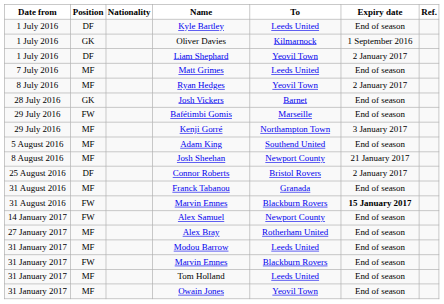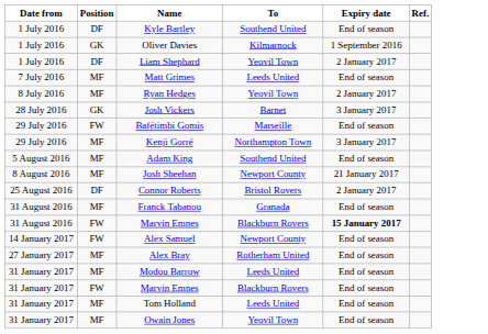 <table class="wikitable"  style="text-align:center; font-size:90%; ">
 <tr>
 <th style="background:white; color:black; width:100px;">Date from</th>
 <th style="background:white; color:black; width:50px;">Position</th>
-<th style="background:white; color:black; width:50px;">Nationality</th>
 <th style="background:white; color:black; width:150px;">Name</th>
 <th style="background:white; color:black; width:140px;">To</th>
 <th style="background:white; color:black; width:120px;">Expiry date</th>
 <th style="background:white; color:black;">Ref.</th>
 </tr>
 <tr>
 <td>1 July 2016</td>
 <td>DF</td>
-<td></td>
 <td><a href='#'>Kyle Bartley</a></td>
-<td><a href='#'>Leeds United</a></td>
+<td><a href='#'>Southend United</a></td>
 <td>End of season</td>
 <td></td>
 </tr>
 <tr>
 <td>1 July 2016</td>
 <td>GK</td>
-<td></td>
 <td>Oliver Davies</td>
 <td><a href='#'>Kilmarnock</a></td>
 <td>1 September 2016 </td>
 <td></td>
 </tr>
 <tr>
 <td>1 July 2016</td>
 <td>DF</td>
-<td></td>
 <td><a href='#'>Liam Shephard</a></td>
 <td><a href='#'>Yeovil Town</a></td>
 <td>2 January 2017</td>
 <td></td>
 </tr>
 <tr>
 <td>7 July 2016</td>
 <td>MF</td>
-<td></td>
 <td><a href='#'>Matt Grimes</a></td>
 <td><a href='#'>Leeds United</a></td>
 <td>End of season</td>
 <td></td>
 </tr>
 <tr>
 <td>8 July 2016</td>
 <td>MF</td>
-<td></td>
 <td><a href='#'>Ryan Hedges</a></td>
 <td><a href='#'>Yeovil Town</a></td>
 <td>2 January 2017</td>
 <td></td>
 </tr>
 <tr>
 <td>28 July 2016</td>
 <td>GK</td>
-<td></td>
 <td><a href='#'>Josh Vickers</a></td>
 <td><a href='#'>Barnet</a></td>
-<td>End of season</td>
+<td>3 January 2017</td>
 <td></td>
 </tr>
 <tr>
 <td>29 July 2016</td>
 <td>FW</td>
-<td></td>
 <td><a href='#'>Bafétimbi Gomis</a></td>
 <td><a href='#'>Marseille</a></td>
 <td>End of season</td>
 <td></td>
 </tr>
 <tr>
 <td>29 July 2016</td>
 <td>MF</td>
-<td></td>
 <td><a href='#'>Kenji Gorré</a></td>
 <td><a href='#'>Northampton Town</a></td>
 <td>3 January 2017</td>
 <td></td>
 </tr>
 <tr>
 <td>5 August 2016</td>
 <td>MF</td>
-<td></td>
 <td><a href='#'>Adam King</a></td>
 <td><a href='#'>Southend United</a></td>
 <td>End of season</td>
 <td></td>
 </tr>
 <tr>
 <td>8 August 2016</td>
 <td>MF</td>
-<td></td>
 <td><a href='#'>Josh Sheehan</a></td>
 <td><a href='#'>Newport County</a></td>
 <td>21 January 2017</td>
 <td></td>
 </tr>
 <tr>
 <td>25 August 2016</td>
 <td>DF</td>
-<td></td>
 <td><a href='#'>Connor Roberts</a></td>
 <td><a href='#'>Bristol Rovers</a></td>
 <td>2 January 2017</td>
 <td></td>
 </tr>
 <tr>
 <td>31 August 2016</td>
 <td>MF</td>
-<td></td>
 <td><a href='#'>Franck Tabanou</a></td>
 <td><a href='#'>Granada</a></td>
 <td>End of season</td>
 <td></td>
 </tr>
 <tr>
 <td>31 August 2016</td>
 <td>FW</td>
-<td></td>
 <td><a href='#'>Marvin Emnes</a></td>
 <td><a href='#'>Blackburn Rovers</a></td>
 <td><strong>15 January 2017</strong></td>
 <td></td>
 </tr>
 <tr>
 <td>14 January 2017</td>
 <td>FW</td>
-<td></td>
 <td><a href='#'>Alex Samuel</a></td>
 <td><a href='#'>Newport County</a></td>
 <td>End of season</td>
 <td></td>
 </tr>
 <tr>
 <td>27 January 2017</td>
 <td>MF</td>
-<td></td>
 <td><a href='#'>Alex Bray</a></td>
 <td><a href='#'>Rotherham United</a></td>
 <td>End of season</td>
 <td></td>
 </tr>
 <tr>
 <td>31 January 2017</td>
 <td>MF</td>
-<td></td>
 <td><a href='#'>Modou Barrow</a></td>
 <td><a href='#'>Leeds United</a></td>
 <td>End of season</td>
 <td></td>
 </tr>
 <tr>
 <td>31 January 2017</td>
 <td>FW</td>
-<td></td>
 <td><a href='#'>Marvin Emnes</a></td>
 <td><a href='#'>Blackburn Rovers</a></td>
 <td>End of season</td>
 <td></td>
 </tr>
 <tr>
 <td>31 January 2017</td>
 <td>MF</td>
-<td></td>
 <td>Tom Holland</td>
 <td><a href='#'>Leeds United</a></td>
 <td>End of season</td>
 <td></td>
 </tr>
 <tr>
 <td>31 January 2017</td>
 <td>MF</td>
-<td></td>
 <td><a href='#'>Owain Jones</a></td>
 <td><a href='#'>Yeovil Town</a></td>
 <td>End of season</td>
 <td></td>
 </tr>
 </table>
